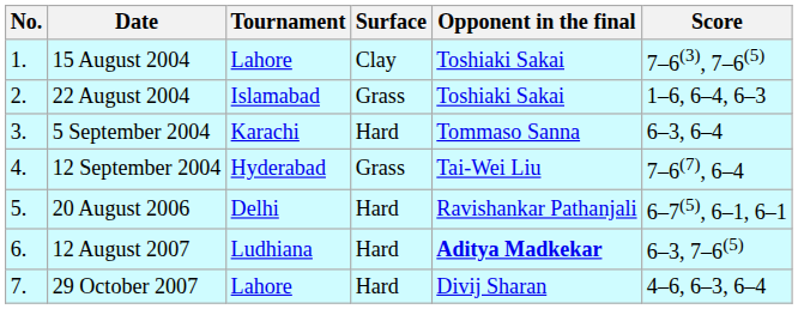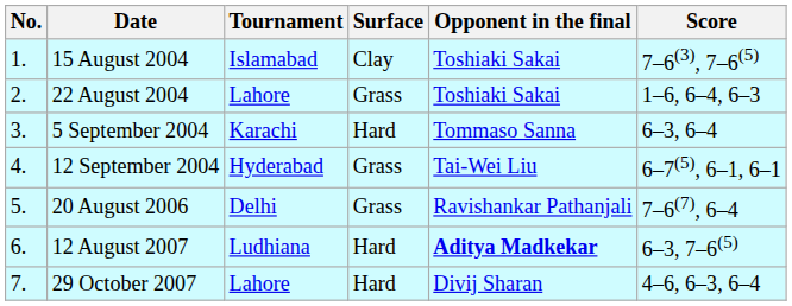 <table class="wikitable">
 <tr>
 <th>No.</th>
 <th>Date</th>
 <th>Tournament</th>
 <th>Surface</th>
 <th>Opponent in the final</th>
 <th>Score</th>
 </tr>
 <tr bgcolor="CFFCFF">
 <td>1.</td>
 <td>15 August 2004</td>
-<td> <a href='#'>Lahore</a></td>
+<td> <a href='#'>Islamabad</a></td>
 <td>Clay</td>
 <td> <a href='#'>Toshiaki Sakai</a></td>
 <td>7–6<sup>(3)</sup>, 7–6<sup>(5)</sup></td>
 </tr>
 <tr bgcolor="CFFCFF">
 <td>2.</td>
 <td>22 August 2004</td>
-<td> <a href='#'>Islamabad</a></td>
+<td> <a href='#'>Lahore</a></td>
 <td>Grass</td>
 <td> <a href='#'>Toshiaki Sakai</a></td>
 <td>1–6, 6–4, 6–3</td>
 </tr>
 <tr bgcolor="CFFCFF">
 <td>3.</td>
 <td>5 September 2004</td>
 <td> <a href='#'>Karachi</a></td>
 <td>Hard</td>
 <td> <a href='#'>Tommaso Sanna</a></td>
 <td>6–3, 6–4</td>
 </tr>
 <tr bgcolor="CFFCFF">
 <td>4.</td>
 <td>12 September 2004</td>
 <td> <a href='#'>Hyderabad</a></td>
 <td>Grass</td>
 <td> <a href='#'>Tai-Wei Liu</a></td>
-<td>7–6<sup>(7)</sup>, 6–4</td>
+<td>6–7<sup>(5)</sup>, 6–1, 6–1</td>
 </tr>
 <tr bgcolor="CFFCFF">
 <td>5.</td>
 <td>20 August 2006</td>
 <td> <a href='#'>Delhi</a></td>
-<td>Hard</td>
+<td>Grass</td>
 <td> <a href='#'>Ravishankar Pathanjali</a></td>
-<td>6–7<sup>(5)</sup>, 6–1, 6–1</td>
+<td>7–6<sup>(7)</sup>, 6–4</td>
 </tr>
 <tr bgcolor="CFFCFF">
 <td>6.</td>
 <td>12 August 2007</td>
 <td> <a href='#'>Ludhiana</a></td>
 <td>Hard</td>
 <td><strong> <a href='#'>Aditya Madkekar</a></strong></td>
 <td>6–3, 7–6<sup>(5)</sup></td>
 </tr>
 <tr bgcolor="CFFCFF">
 <td>7.</td>
 <td>29 October 2007</td>
 <td> <a href='#'>Lahore</a></td>
 <td>Hard</td>
 <td> <a href='#'>Divij Sharan</a></td>
 <td>4–6, 6–3, 6–4</td>
 </tr>
 </table>
